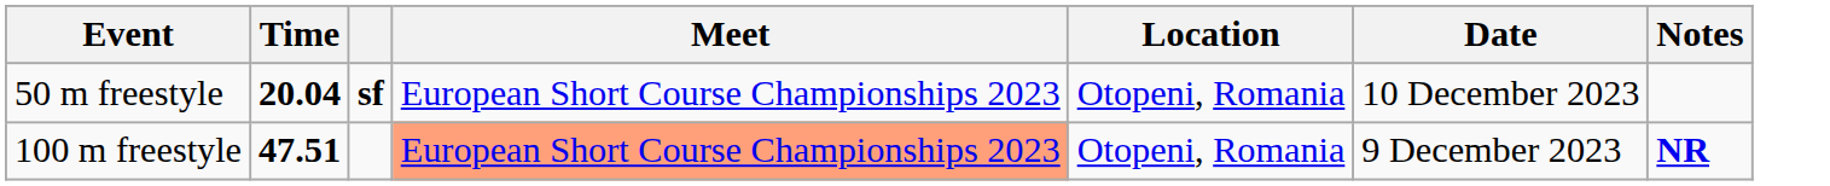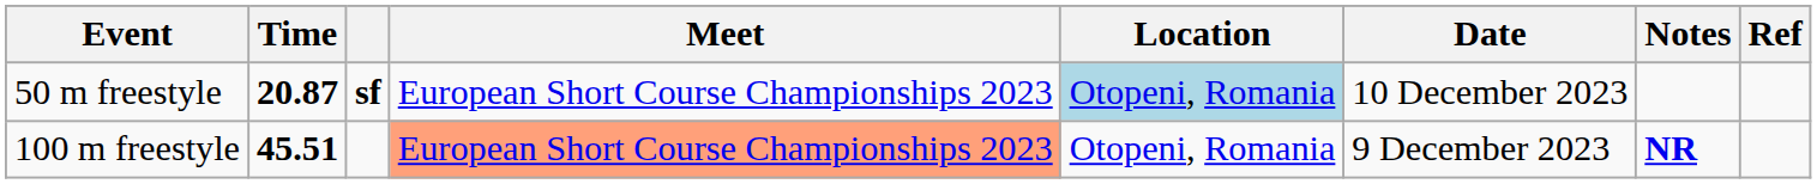 <table class="wikitable">
 <tr>
 <th>Event</th>
 <th>Time</th>
 <th></th>
 <th>Meet</th>
 <th>Location</th>
 <th>Date</th>
 <th>Notes</th>
+<th>Ref</th>
 </tr>
 <tr>
 <td>50 m freestyle</td>
-<td style="text-align:center;"><strong>20.04</strong></td>
+<td style="text-align:center;"><strong>20.87</strong></td>
 <td><strong>sf</strong></td>
 <td><a href='#'>European Short Course Championships 2023</a></td>
-<td><a href='#'>Otopeni</a>, <a href='#'>Romania</a></td>
+<td style="background: lightblue;"><a href='#'>Otopeni</a>, <a href='#'>Romania</a></td>
 <td>10 December 2023</td>
 <td></td>
+<td style="text-align:center;"></td>
 </tr>
 <tr>
 <td>100 m freestyle</td>
-<td style="text-align:center;"><strong>47.51</strong></td>
+<td style="text-align:center;"><strong>45.51</strong></td>
 <td></td>
 <td style="background: lightsalmon;"><a href='#'>European Short Course Championships 2023</a></td>
 <td><a href='#'>Otopeni</a>, <a href='#'>Romania</a></td>
 <td>9 December 2023</td>
 <td><strong><a href='#'>NR</a></strong></td>
+<td style="text-align:center;"></td>
 </tr>
 </table>
